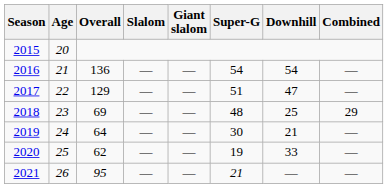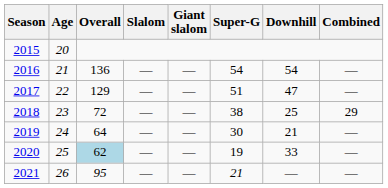 <table class=wikitable style="text-align:center">
 <tr>
 <th>Season</th>
 <th>Age</th>
 <th>Overall</th>
 <th>Slalom</th>
 <th>Giant<br>slalom</th>
 <th>Super-G</th>
 <th>Downhill</th>
 <th>Combined</th>
 </tr>
 <tr>
 <td><a href='#'>2015</a></td>
 <td><em>20</em></td>
 <td colspan="6"><em></em></td>
 </tr>
 <tr>
 <td><a href='#'>2016</a></td>
 <td><em>21</em></td>
 <td>136</td>
 <td>—</td>
 <td>—</td>
 <td>54</td>
 <td>54</td>
 <td>—</td>
 </tr>
 <tr>
 <td><a href='#'>2017</a></td>
 <td><em>22</em></td>
 <td>129</td>
 <td>—</td>
 <td>—</td>
 <td>51</td>
 <td>47</td>
 <td>—</td>
 </tr>
 <tr>
 <td><a href='#'>2018</a></td>
 <td><em>23</em></td>
-<td>69</td>
+<td>72</td>
 <td>—</td>
 <td>—</td>
-<td>48</td>
+<td>38</td>
 <td>25</td>
 <td>29</td>
 </tr>
 <tr>
 <td><a href='#'>2019</a></td>
 <td><em>24</em></td>
 <td>64</td>
 <td>—</td>
 <td>—</td>
 <td>30</td>
 <td>21</td>
 <td>—</td>
 </tr>
 <tr>
 <td><a href='#'>2020</a></td>
 <td><em>25</em></td>
-<td>62</td>
+<td style="background: lightblue;">62</td>
 <td>—</td>
 <td>—</td>
 <td>19</td>
 <td>33</td>
 <td>—</td>
 </tr>
 <tr>
 <td><a href='#'>2021</a></td>
 <td><em>26</em></td>
 <td><em>95</em></td>
 <td>—</td>
 <td>—</td>
 <td><em>21</em></td>
 <td>—</td>
 <td>—</td>
 </tr>
 </table>
